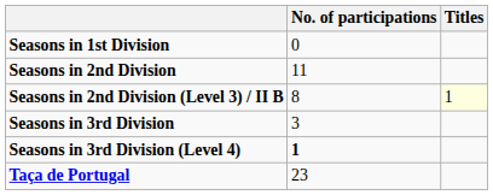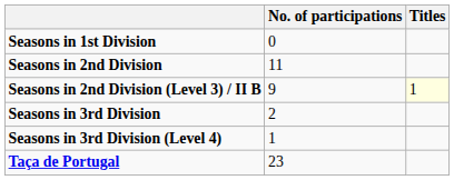 <table class="wikitable">
 <tr>
 <th></th>
 <th>No. of participations</th>
 <th>Titles</th>
 </tr>
 <tr>
 <td><strong>Seasons in 1st Division</strong></td>
 <td>0</td>
 <td></td>
 </tr>
 <tr>
 <td><strong>Seasons in</strong> <strong>2nd Division</strong></td>
 <td>11</td>
 <td></td>
 </tr>
 <tr>
 <td><strong>Seasons in</strong>  <strong>2nd Division (Level 3) / II B</strong></td>
-<td>8</td>
+<td>9</td>
 <td style="background: lightyellow;">1</td>
 </tr>
 <tr>
 <td><strong>Seasons in</strong> <strong>3rd Division</strong></td>
-<td>3</td>
+<td>2</td>
 <td></td>
 </tr>
 <tr>
 <td><strong>Seasons in 3rd Division</strong> <strong>(Level 4)</strong></td>
-<td><strong>1</strong></td>
+<td>1</td>
 <td></td>
 </tr>
 <tr>
 <td><strong><a href='#'>Taça de Portugal</a></strong></td>
 <td>23</td>
 <td></td>
 </tr>
 </table>
